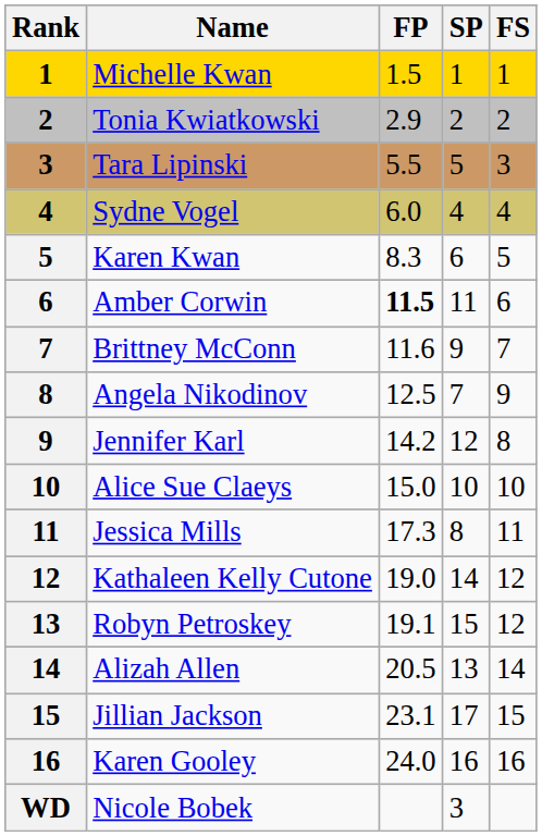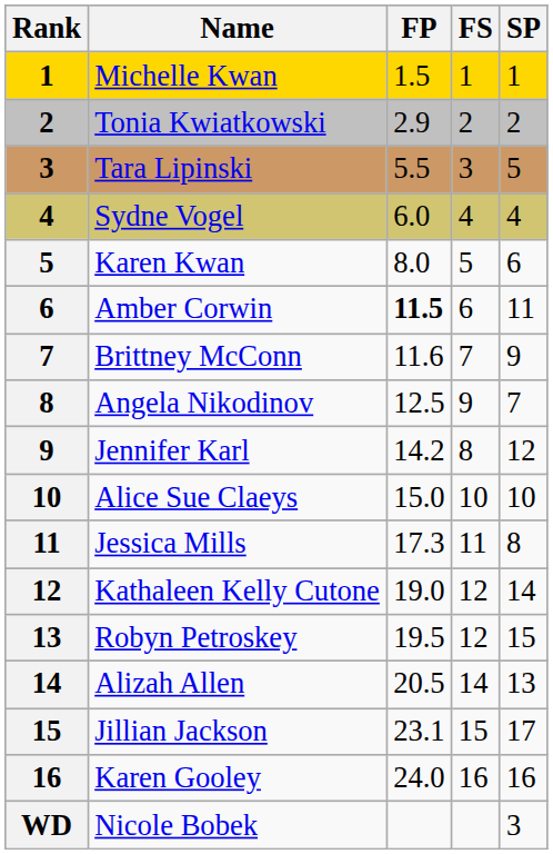 <table class="wikitable sortable">
 <tr>
 <th>Rank</th>
 <th>Name</th>
 <th>FP</th>
+<th>FS</th>
 <th>SP</th>
-<th>FS</th>
 </tr>
 <tr bgcolor="gold">
 <td align="center"><strong>1</strong></td>
 <td><a href='#'>Michelle Kwan</a></td>
 <td>1.5</td>
 <td>1</td>
 <td>1</td>
 </tr>
 <tr bgcolor="silver">
 <td align="center"><strong>2</strong></td>
 <td><a href='#'>Tonia Kwiatkowski</a></td>
 <td>2.9</td>
 <td>2</td>
 <td>2</td>
 </tr>
 <tr bgcolor="cc9966">
 <td align="center"><strong>3</strong></td>
 <td><a href='#'>Tara Lipinski</a></td>
 <td>5.5</td>
+<td>3</td>
 <td>5</td>
-<td>3</td>
 </tr>
 <tr bgcolor="#d1c571">
 <td align="center"><strong>4</strong></td>
 <td><a href='#'>Sydne Vogel</a></td>
 <td>6.0</td>
 <td>4</td>
 <td>4</td>
 </tr>
 <tr>
 <th>5</th>
 <td><a href='#'>Karen Kwan</a></td>
-<td>8.3</td>
+<td>8.0</td>
+<td>5</td>
 <td>6</td>
-<td>5</td>
 </tr>
 <tr>
 <th>6</th>
 <td><a href='#'>Amber Corwin</a></td>
 <td><strong>11.5</strong></td>
+<td>6</td>
 <td>11</td>
-<td>6</td>
 </tr>
 <tr>
 <th>7</th>
 <td><a href='#'>Brittney McConn</a></td>
 <td>11.6</td>
+<td>7</td>
 <td>9</td>
-<td>7</td>
 </tr>
 <tr>
 <th>8</th>
 <td><a href='#'>Angela Nikodinov</a></td>
 <td>12.5</td>
+<td>9</td>
 <td>7</td>
-<td>9</td>
 </tr>
 <tr>
 <th>9</th>
 <td><a href='#'>Jennifer Karl</a></td>
 <td>14.2</td>
+<td>8</td>
 <td>12</td>
-<td>8</td>
 </tr>
 <tr>
 <th>10</th>
 <td><a href='#'>Alice Sue Claeys</a></td>
 <td>15.0</td>
 <td>10</td>
 <td>10</td>
 </tr>
 <tr>
 <th>11</th>
 <td><a href='#'>Jessica Mills</a></td>
 <td>17.3</td>
+<td>11</td>
 <td>8</td>
-<td>11</td>
 </tr>
 <tr>
 <th>12</th>
 <td><a href='#'>Kathaleen Kelly Cutone</a></td>
 <td>19.0</td>
+<td>12</td>
 <td>14</td>
-<td>12</td>
 </tr>
 <tr>
 <th>13</th>
 <td><a href='#'>Robyn Petroskey</a></td>
-<td>19.1</td>
+<td>19.5</td>
+<td>12</td>
 <td>15</td>
-<td>12</td>
 </tr>
 <tr>
 <th>14</th>
 <td><a href='#'>Alizah Allen</a></td>
 <td>20.5</td>
+<td>14</td>
 <td>13</td>
-<td>14</td>
 </tr>
 <tr>
 <th>15</th>
 <td><a href='#'>Jillian Jackson</a></td>
 <td>23.1</td>
+<td>15</td>
 <td>17</td>
-<td>15</td>
 </tr>
 <tr>
 <th>16</th>
 <td><a href='#'>Karen Gooley</a></td>
 <td>24.0</td>
 <td>16</td>
 <td>16</td>
 </tr>
 <tr>
 <th>WD</th>
 <td><a href='#'>Nicole Bobek</a></td>
 <td></td>
+<td></td>
 <td>3</td>
-<td></td>
 </tr>
 </table>
